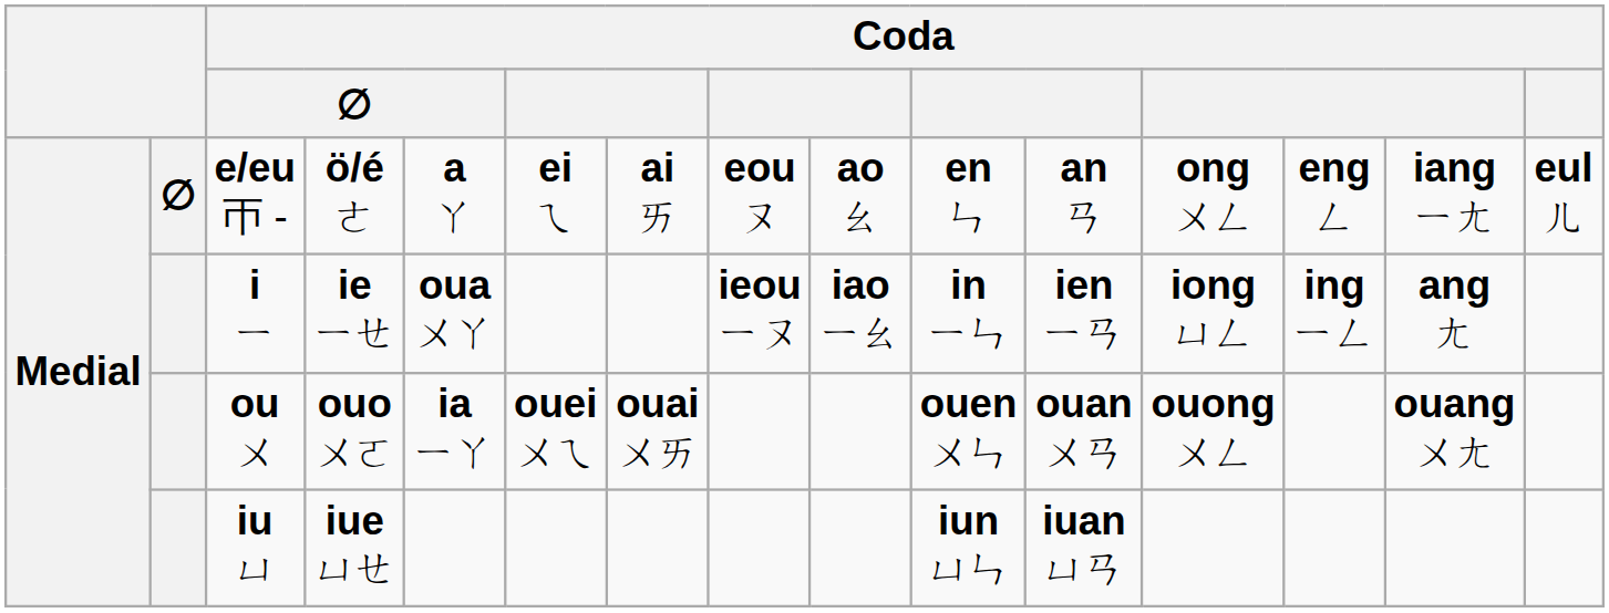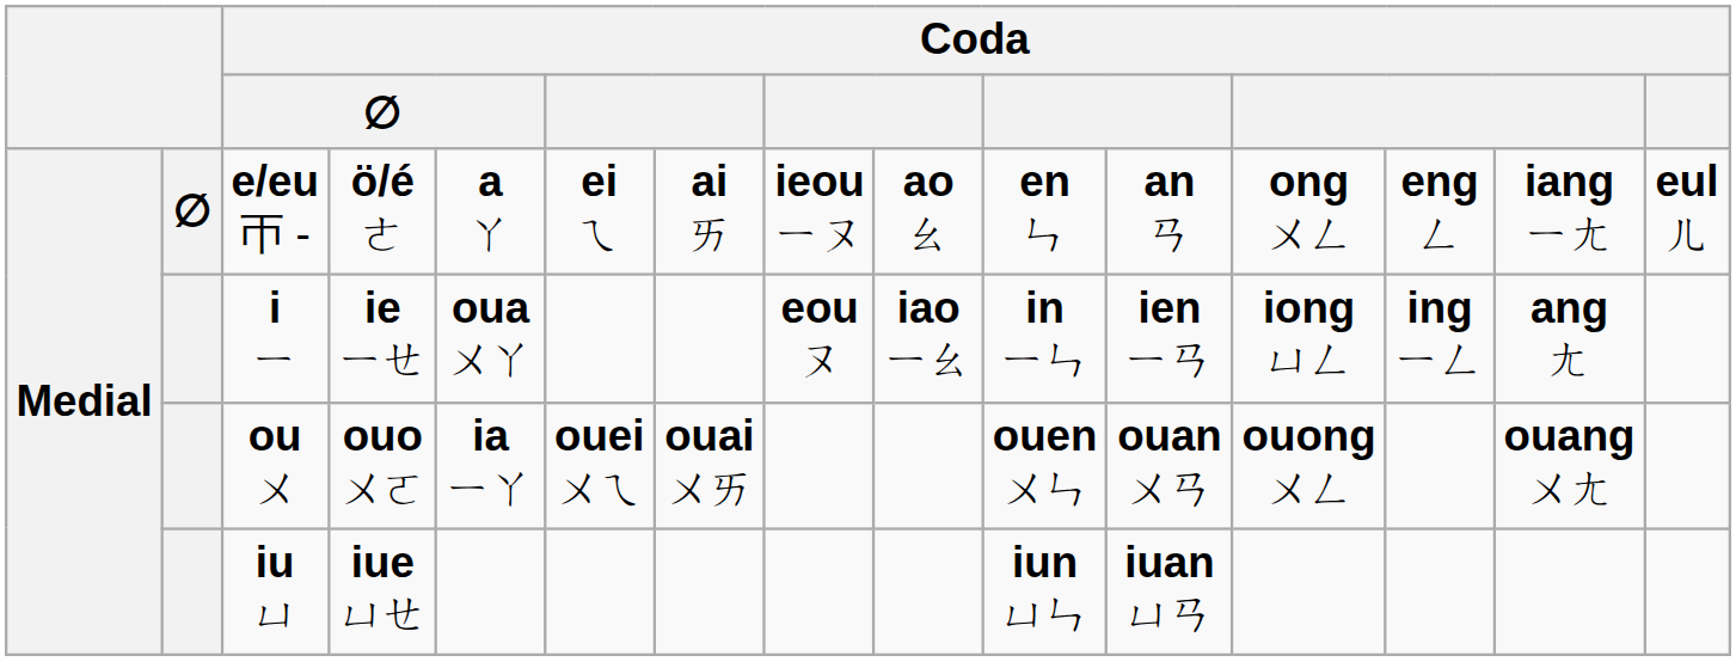 <table class="wikitable" style="text-align:center;">
 <tr>
 <th colspan=2 rowspan=2></th>
 <th colspan=13>Coda</th>
 </tr>
 <tr>
 <th colspan=3>∅</th>
 <th colspan=2></th>
 <th colspan=2></th>
 <th colspan=2></th>
 <th colspan=3></th>
 <th></th>
 </tr>
 <tr>
 <th rowspan=4>Medial</th>
 <th>∅</th>
 <td><strong>e/eu</strong> <br>ㄭ -</td>
 <td><strong>ö/é</strong> <br>ㄜ </td>
 <td><strong>a</strong> <br>ㄚ </td>
 <td><strong>ei</strong> <br>ㄟ </td>
 <td><strong>ai</strong> <br>ㄞ </td>
-<td><strong>eou</strong> <br>ㄡ </td>
+<td><strong>ieou</strong> <br>ㄧㄡ </td>
 <td><strong>ao</strong> <br>ㄠ </td>
 <td><strong>en</strong> <br>ㄣ </td>
 <td><strong>an</strong> <br>ㄢ </td>
 <td><strong>ong</strong> <br>ㄨㄥ </td>
 <td><strong>eng</strong> <br>ㄥ </td>
 <td><strong>iang</strong> <br>ㄧㄤ </td>
 <td><strong>eul</strong> <br>ㄦ </td>
 </tr>
 <tr>
 <th></th>
 <td><strong>i</strong> <br>ㄧ </td>
 <td><strong>ie</strong> <br>ㄧㄝ </td>
 <td><strong>oua</strong> <br>ㄨㄚ </td>
 <td></td>
 <td></td>
-<td><strong>ieou</strong> <br>ㄧㄡ </td>
+<td><strong>eou</strong> <br>ㄡ </td>
 <td><strong>iao</strong> <br>ㄧㄠ </td>
 <td><strong>in</strong> <br>ㄧㄣ </td>
 <td><strong>ien</strong> <br>ㄧㄢ </td>
 <td><strong>iong</strong> <br>ㄩㄥ </td>
 <td><strong>ing</strong> <br>ㄧㄥ </td>
 <td><strong>ang</strong> <br>ㄤ </td>
 <td></td>
 </tr>
 <tr>
 <th></th>
 <td><strong>ou</strong> <br>ㄨ </td>
 <td><strong>ouo</strong> <br>ㄨㄛ </td>
 <td><strong>ia</strong> <br>ㄧㄚ </td>
 <td><strong>ouei</strong> <br>ㄨㄟ </td>
 <td><strong>ouai</strong> <br>ㄨㄞ </td>
 <td></td>
 <td></td>
 <td><strong>ouen</strong> <br>ㄨㄣ </td>
 <td><strong>ouan</strong> <br>ㄨㄢ </td>
 <td><strong>ouong</strong> <br>ㄨㄥ </td>
 <td></td>
 <td><strong>ouang</strong> <br>ㄨㄤ </td>
 <td></td>
 </tr>
 <tr>
 <th></th>
 <td><strong>iu</strong> <br>ㄩ </td>
 <td><strong>iue</strong> <br>ㄩㄝ </td>
 <td></td>
 <td></td>
 <td></td>
 <td></td>
 <td></td>
 <td><strong>iun</strong> <br>ㄩㄣ </td>
 <td><strong>iuan</strong> <br>ㄩㄢ </td>
 <td></td>
 <td></td>
 <td></td>
 <td></td>
 </tr>
 </table>
